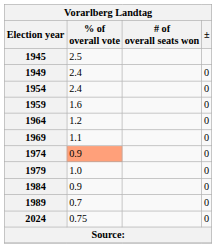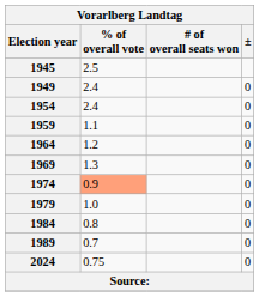 <table class=wikitable>
 <tr>
 <th colspan=6>Vorarlberg Landtag</th>
 </tr>
 <tr>
 <th>Election year</th>
 <th>% of<br>overall vote</th>
 <th># of<br>overall seats won</th>
 <th>±</th>
 </tr>
 <tr>
 <th>1945</th>
 <td>2.5</td>
 <td></td>
 <td></td>
 </tr>
 <tr>
 <th>1949</th>
 <td>2.4</td>
 <td></td>
 <td>0</td>
 </tr>
 <tr>
 <th>1954</th>
 <td>2.4</td>
 <td></td>
 <td>0</td>
 </tr>
 <tr>
 <th>1959</th>
-<td>1.6</td>
+<td>1.1</td>
 <td></td>
 <td>0</td>
 </tr>
 <tr>
 <th>1964</th>
 <td>1.2</td>
 <td></td>
 <td>0</td>
 </tr>
 <tr>
 <th>1969</th>
-<td>1.1</td>
+<td>1.3</td>
 <td></td>
 <td>0</td>
 </tr>
 <tr>
 <th>1974</th>
 <td style="background: lightsalmon;">0.9</td>
 <td></td>
 <td>0</td>
 </tr>
 <tr>
 <th>1979</th>
 <td>1.0</td>
 <td></td>
 <td>0</td>
 </tr>
 <tr>
 <th>1984</th>
-<td>0.9</td>
+<td>0.8</td>
 <td></td>
 <td>0</td>
 </tr>
 <tr>
 <th>1989</th>
 <td>0.7</td>
 <td></td>
 <td>0</td>
 </tr>
 <tr>
 <th>2024</th>
 <td>0.75</td>
 <td></td>
 <td>0</td>
 </tr>
 <tr>
 <th colspan=6>Source:  </th>
 </tr>
 <tr>
 </tr>
 </table>
